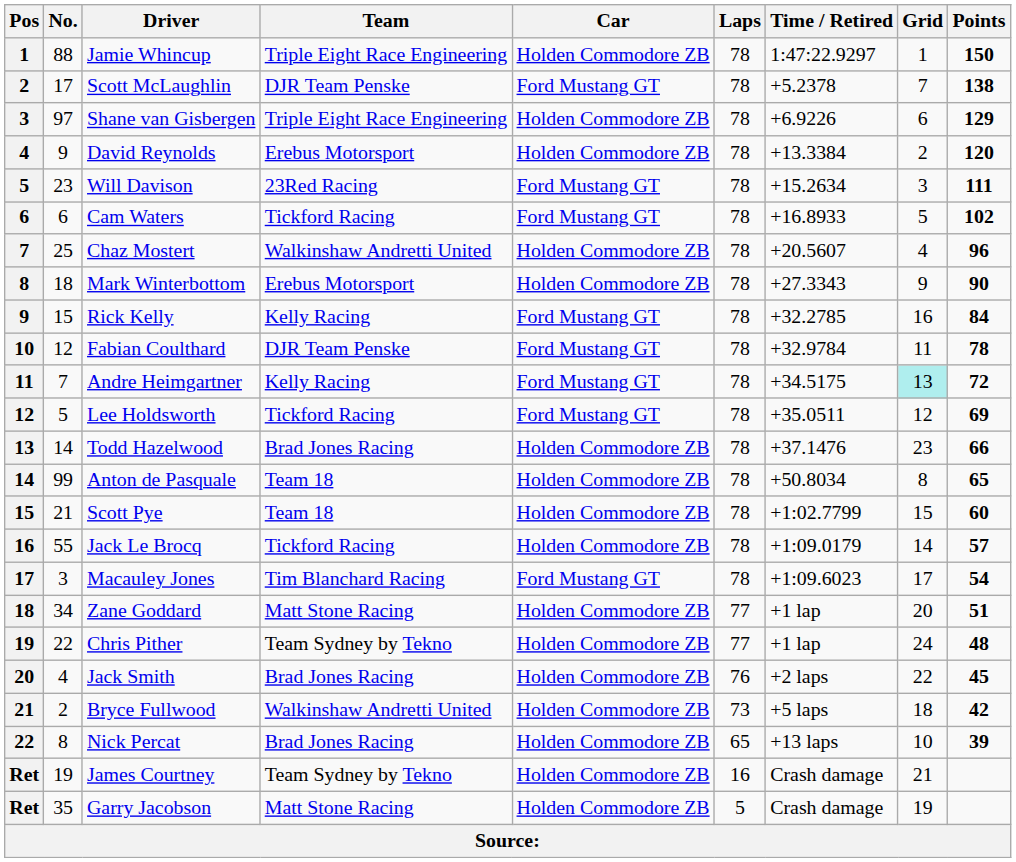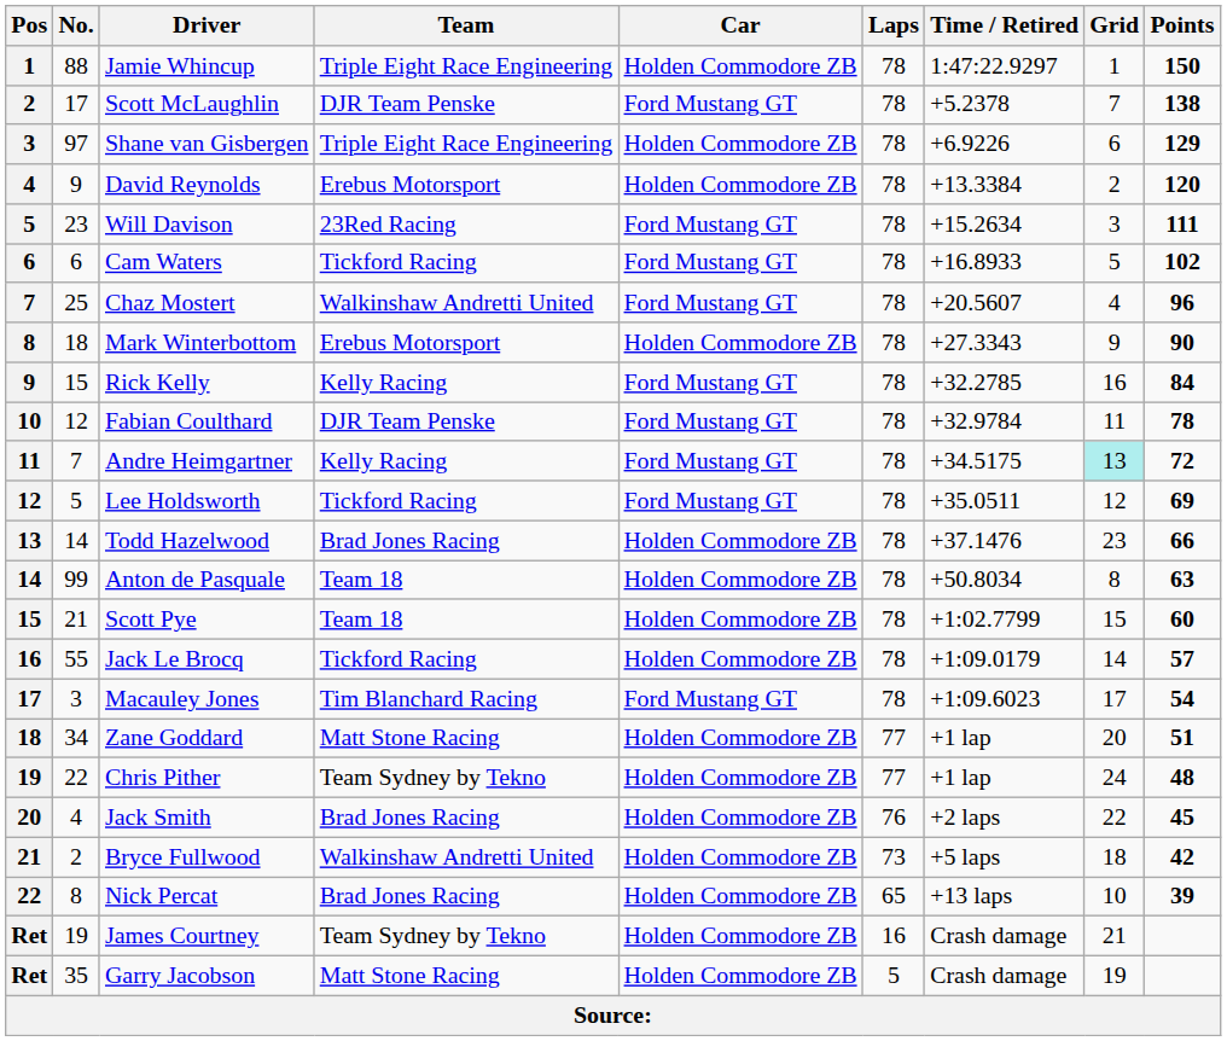 <table class="wikitable" style="font-size:90%;">
 <tr>
 <th>Pos</th>
 <th>No.</th>
 <th>Driver</th>
 <th>Team</th>
 <th>Car</th>
 <th>Laps</th>
 <th>Time / Retired</th>
 <th>Grid</th>
 <th>Points</th>
 </tr>
 <tr>
 <th>1</th>
 <td align="center">88</td>
 <td> <a href='#'>Jamie Whincup</a></td>
 <td><a href='#'>Triple Eight Race Engineering</a></td>
 <td><a href='#'>Holden Commodore ZB</a></td>
 <td align="center">78</td>
 <td>1:47:22.9297</td>
 <td align="center">1</td>
 <td align="center"><strong>150</strong></td>
 </tr>
 <tr>
 <th>2</th>
 <td align="center">17</td>
 <td> <a href='#'>Scott McLaughlin</a></td>
 <td><a href='#'>DJR Team Penske</a></td>
 <td><a href='#'>Ford Mustang GT</a></td>
 <td align="center">78</td>
 <td>+5.2378</td>
 <td align="center">7</td>
 <td align="center"><strong>138</strong></td>
 </tr>
 <tr>
 <th>3</th>
 <td align="center">97</td>
 <td> <a href='#'>Shane van Gisbergen</a></td>
 <td><a href='#'>Triple Eight Race Engineering</a></td>
 <td><a href='#'>Holden Commodore ZB</a></td>
 <td align="center">78</td>
 <td>+6.9226</td>
 <td align="center">6</td>
 <td align="center"><strong>129</strong></td>
 </tr>
 <tr>
 <th>4</th>
 <td align="center">9</td>
 <td> <a href='#'>David Reynolds</a></td>
 <td><a href='#'>Erebus Motorsport</a></td>
 <td><a href='#'>Holden Commodore ZB</a></td>
 <td align="center">78</td>
 <td>+13.3384</td>
 <td align="center">2</td>
 <td align="center"><strong>120</strong></td>
 </tr>
 <tr>
 <th>5</th>
 <td align="center">23</td>
 <td> <a href='#'>Will Davison</a></td>
 <td><a href='#'>23Red Racing</a></td>
 <td><a href='#'>Ford Mustang GT</a></td>
 <td align="center">78</td>
 <td>+15.2634</td>
 <td align="center">3</td>
 <td align="center"><strong>111</strong></td>
 </tr>
 <tr>
 <th>6</th>
 <td align="center">6</td>
 <td> <a href='#'>Cam Waters</a></td>
 <td><a href='#'>Tickford Racing</a></td>
 <td><a href='#'>Ford Mustang GT</a></td>
 <td align="center">78</td>
 <td>+16.8933</td>
 <td align="center">5</td>
 <td align="center"><strong>102</strong></td>
 </tr>
 <tr>
 <th>7</th>
 <td align="center">25</td>
 <td> <a href='#'>Chaz Mostert</a></td>
 <td><a href='#'>Walkinshaw Andretti United</a></td>
-<td><a href='#'>Holden Commodore ZB</a></td>
+<td><a href='#'>Ford Mustang GT</a></td>
 <td align="center">78</td>
 <td>+20.5607</td>
 <td align="center">4</td>
 <td align="center"><strong>96</strong></td>
 </tr>
 <tr>
 <th>8</th>
 <td align="center">18</td>
 <td> <a href='#'>Mark Winterbottom</a></td>
 <td><a href='#'>Erebus Motorsport</a></td>
 <td><a href='#'>Holden Commodore ZB</a></td>
 <td align="center">78</td>
 <td>+27.3343</td>
 <td align="center">9</td>
 <td align="center"><strong>90</strong></td>
 </tr>
 <tr>
 <th>9</th>
 <td align="center">15</td>
 <td> <a href='#'>Rick Kelly</a></td>
 <td><a href='#'>Kelly Racing</a></td>
 <td><a href='#'>Ford Mustang GT</a></td>
 <td align="center">78</td>
 <td>+32.2785</td>
 <td align="center">16</td>
 <td align="center"><strong>84</strong></td>
 </tr>
 <tr>
 <th>10</th>
 <td align="center">12</td>
 <td> <a href='#'>Fabian Coulthard</a></td>
 <td><a href='#'>DJR Team Penske</a></td>
 <td><a href='#'>Ford Mustang GT</a></td>
 <td align="center">78</td>
 <td>+32.9784</td>
 <td align="center">11</td>
 <td align="center"><strong>78</strong></td>
 </tr>
 <tr>
 <th>11</th>
 <td align="center">7</td>
 <td> <a href='#'>Andre Heimgartner</a></td>
 <td><a href='#'>Kelly Racing</a></td>
 <td><a href='#'>Ford Mustang GT</a></td>
 <td align="center">78</td>
 <td>+34.5175</td>
 <td align="center" style="background: paleturquoise;">13</td>
 <td align="center"><strong>72</strong></td>
 </tr>
 <tr>
 <th>12</th>
 <td align="center">5</td>
 <td> <a href='#'>Lee Holdsworth</a></td>
 <td><a href='#'>Tickford Racing</a></td>
 <td><a href='#'>Ford Mustang GT</a></td>
 <td align="center">78</td>
 <td>+35.0511</td>
 <td align="center">12</td>
 <td align="center"><strong>69</strong></td>
 </tr>
 <tr>
 <th>13</th>
 <td align="center">14</td>
 <td> <a href='#'>Todd Hazelwood</a></td>
 <td><a href='#'>Brad Jones Racing</a></td>
 <td><a href='#'>Holden Commodore ZB</a></td>
 <td align="center">78</td>
 <td>+37.1476</td>
 <td align="center">23</td>
 <td align="center"><strong>66</strong></td>
 </tr>
 <tr>
 <th>14</th>
 <td align="center">99</td>
 <td> <a href='#'>Anton de Pasquale</a></td>
 <td><a href='#'>Team 18</a></td>
 <td><a href='#'>Holden Commodore ZB</a></td>
 <td align="center">78</td>
 <td>+50.8034</td>
 <td align="center">8</td>
-<td align="center"><strong>65</strong></td>
+<td align="center"><strong>63</strong></td>
 </tr>
 <tr>
 <th>15</th>
 <td align="center">21</td>
 <td> <a href='#'>Scott Pye</a></td>
 <td><a href='#'>Team 18</a></td>
 <td><a href='#'>Holden Commodore ZB</a></td>
 <td align="center">78</td>
 <td>+1:02.7799</td>
 <td align="center">15</td>
 <td align="center"><strong>60</strong></td>
 </tr>
 <tr>
 <th>16</th>
 <td align="center">55</td>
 <td> <a href='#'>Jack Le Brocq</a></td>
 <td><a href='#'>Tickford Racing</a></td>
 <td><a href='#'>Holden Commodore ZB</a></td>
 <td align="center">78</td>
 <td>+1:09.0179</td>
 <td align="center">14</td>
 <td align="center"><strong>57</strong></td>
 </tr>
 <tr>
 <th>17</th>
 <td align="center">3</td>
 <td> <a href='#'>Macauley Jones</a></td>
 <td><a href='#'>Tim Blanchard Racing</a></td>
 <td><a href='#'>Ford Mustang GT</a></td>
 <td align="center">78</td>
 <td>+1:09.6023</td>
 <td align="center">17</td>
 <td align="center"><strong>54</strong></td>
 </tr>
 <tr>
 <th>18</th>
 <td align="center">34</td>
 <td> <a href='#'>Zane Goddard</a></td>
 <td><a href='#'>Matt Stone Racing</a></td>
 <td><a href='#'>Holden Commodore ZB</a></td>
 <td align="center">77</td>
 <td>+1 lap</td>
 <td align="center">20</td>
 <td align="center"><strong>51</strong></td>
 </tr>
 <tr>
 <th>19</th>
 <td align="center">22</td>
 <td> <a href='#'>Chris Pither</a></td>
 <td>Team Sydney by <a href='#'>Tekno</a></td>
 <td><a href='#'>Holden Commodore ZB</a></td>
 <td align="center">77</td>
 <td>+1 lap</td>
 <td align="center">24</td>
 <td align="center"><strong>48</strong></td>
 </tr>
 <tr>
 <th>20</th>
 <td align="center">4</td>
 <td> <a href='#'>Jack Smith</a></td>
 <td><a href='#'>Brad Jones Racing</a></td>
 <td><a href='#'>Holden Commodore ZB</a></td>
 <td align="center">76</td>
 <td>+2 laps</td>
 <td align="center">22</td>
 <td align="center"><strong>45</strong></td>
 </tr>
 <tr>
 <th>21</th>
 <td align="center">2</td>
 <td> <a href='#'>Bryce Fullwood</a></td>
 <td><a href='#'>Walkinshaw Andretti United</a></td>
 <td><a href='#'>Holden Commodore ZB</a></td>
 <td align="center">73</td>
 <td>+5 laps</td>
 <td align="center">18</td>
 <td align="center"><strong>42</strong></td>
 </tr>
 <tr>
 <th>22</th>
 <td align="center">8</td>
 <td> <a href='#'>Nick Percat</a></td>
 <td><a href='#'>Brad Jones Racing</a></td>
 <td><a href='#'>Holden Commodore ZB</a></td>
 <td align="center">65</td>
 <td>+13 laps</td>
 <td align="center">10</td>
 <td align="center"><strong>39</strong></td>
 </tr>
 <tr>
 <th>Ret</th>
 <td align="center">19</td>
 <td> <a href='#'>James Courtney</a></td>
 <td>Team Sydney by <a href='#'>Tekno</a></td>
 <td><a href='#'>Holden Commodore ZB</a></td>
 <td align="center">16</td>
 <td>Crash damage</td>
 <td align="center">21</td>
 <td align="center"></td>
 </tr>
 <tr>
 <th>Ret</th>
 <td align="center">35</td>
 <td> <a href='#'>Garry Jacobson</a></td>
 <td><a href='#'>Matt Stone Racing</a></td>
 <td><a href='#'>Holden Commodore ZB</a></td>
 <td align="center">5</td>
 <td>Crash damage</td>
 <td align="center">19</td>
 <td align="center"></td>
 </tr>
 <tr>
 <th colspan=9>Source:</th>
 </tr>
 </table>
